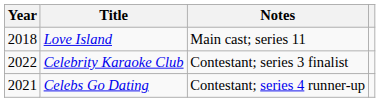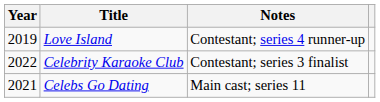 <table class="wikitable">
 <tr>
 <th>Year</th>
 <th>Title</th>
 <th>Notes</th>
 <th></th>
 </tr>
 <tr>
-<td>2018</td>
+<td>2019</td>
 <td><em><a href='#'>Love Island</a></em></td>
-<td>Main cast; series 11</td>
+<td>Contestant; <a href='#'>series 4</a> runner-up</td>
 <td align="center"></td>
 </tr>
 <tr>
 <td>2022</td>
 <td><em><a href='#'>Celebrity Karaoke Club</a></em></td>
 <td>Contestant; series 3 finalist</td>
 <td align="center"></td>
 </tr>
 <tr>
 <td>2021</td>
 <td><em><a href='#'>Celebs Go Dating</a></em></td>
-<td>Contestant; <a href='#'>series 4</a> runner-up</td>
+<td>Main cast; series 11</td>
 <td align="center"></td>
 </tr>
 </table>
